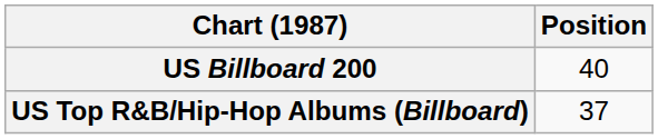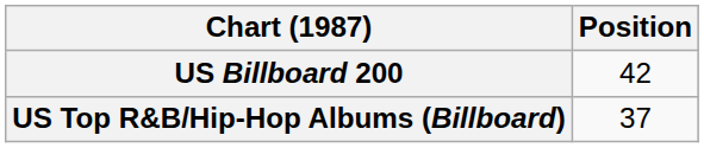 <table class="wikitable sortable plainrowheaders" style="text-align:center">
 <tr>
 <th scope="col">Chart (1987)</th>
 <th scope="col">Position</th>
 </tr>
 <tr>
 <th scope="row">US <em>Billboard</em> 200</th>
-<td>40</td>
+<td>42</td>
 </tr>
 <tr>
 <th scope="row">US Top R&B/Hip-Hop Albums (<em>Billboard</em>)</th>
 <td>37</td>
 </tr>
 </table>
